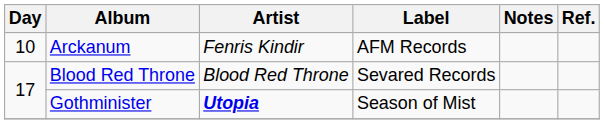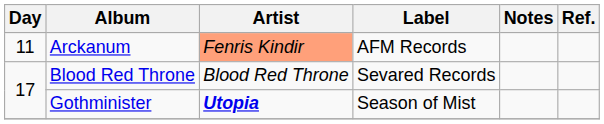 <table class="wikitable">
 <tr>
 <th>Day</th>
 <th>Album</th>
 <th>Artist</th>
 <th>Label</th>
 <th>Notes</th>
 <th>Ref.</th>
 </tr>
 <tr>
-<td rowspan="1" style="text-align:center;">10</td>
+<td rowspan="1" style="text-align:center;">11</td>
 <td><a href='#'>Arckanum</a></td>
-<td><em>Fenris Kindir</em></td>
+<td style="background: lightsalmon;"><em>Fenris Kindir</em></td>
 <td>AFM Records</td>
 <td></td>
 <td style="text-align:center;"></td>
 </tr>
 <tr>
 <td style="text-align:center;" rowspan="2">17</td>
 <td><a href='#'>Blood Red Throne</a></td>
 <td><em>Blood Red Throne</em></td>
 <td>Sevared Records</td>
 <td></td>
 <td></td>
 </tr>
 <tr>
 <td><a href='#'>Gothminister</a></td>
 <td><strong><em><a href='#'>Utopia</a></em></strong></td>
 <td>Season of Mist</td>
 <td></td>
 <td></td>
 </tr>
 <tr>
 </tr>
 </table>
